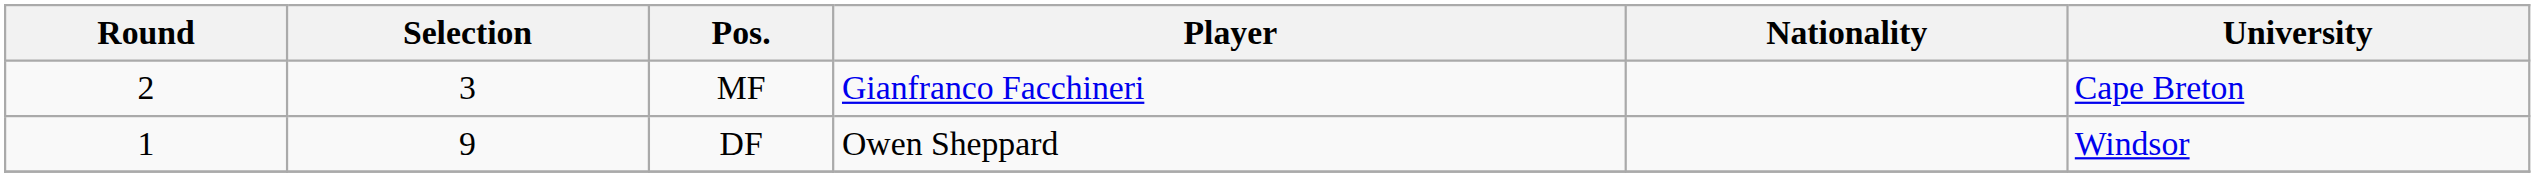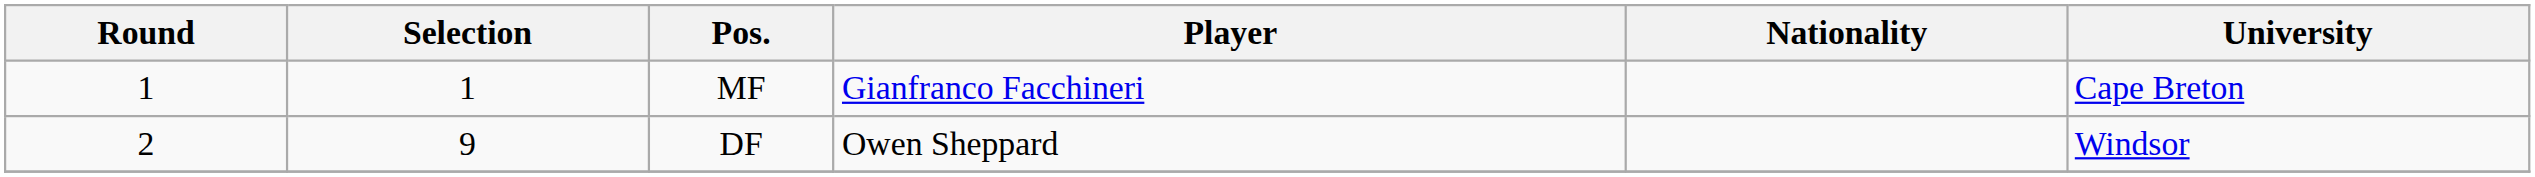 <table class="wikitable sortable" style="width:90%; text-align:center; font-size:95%; text-align:left;">
 <tr>
 <th>Round</th>
 <th>Selection</th>
 <th>Pos.</th>
 <th>Player</th>
 <th>Nationality</th>
 <th>University</th>
 </tr>
 <tr>
-<td align=center>2</td>
-<td align=center>3</td>
+<td align=center>1</td>
+<td align=center>1</td>
 <td align=center>MF</td>
 <td><a href='#'>Gianfranco Facchineri</a></td>
 <td></td>
 <td><a href='#'>Cape Breton</a></td>
 </tr>
 <tr>
-<td align=center>1</td>
+<td align=center>2</td>
 <td align=center>9</td>
 <td align=center>DF</td>
 <td>Owen Sheppard</td>
 <td></td>
 <td><a href='#'>Windsor</a></td>
 </tr>
 <tr>
 </tr>
 </table>
